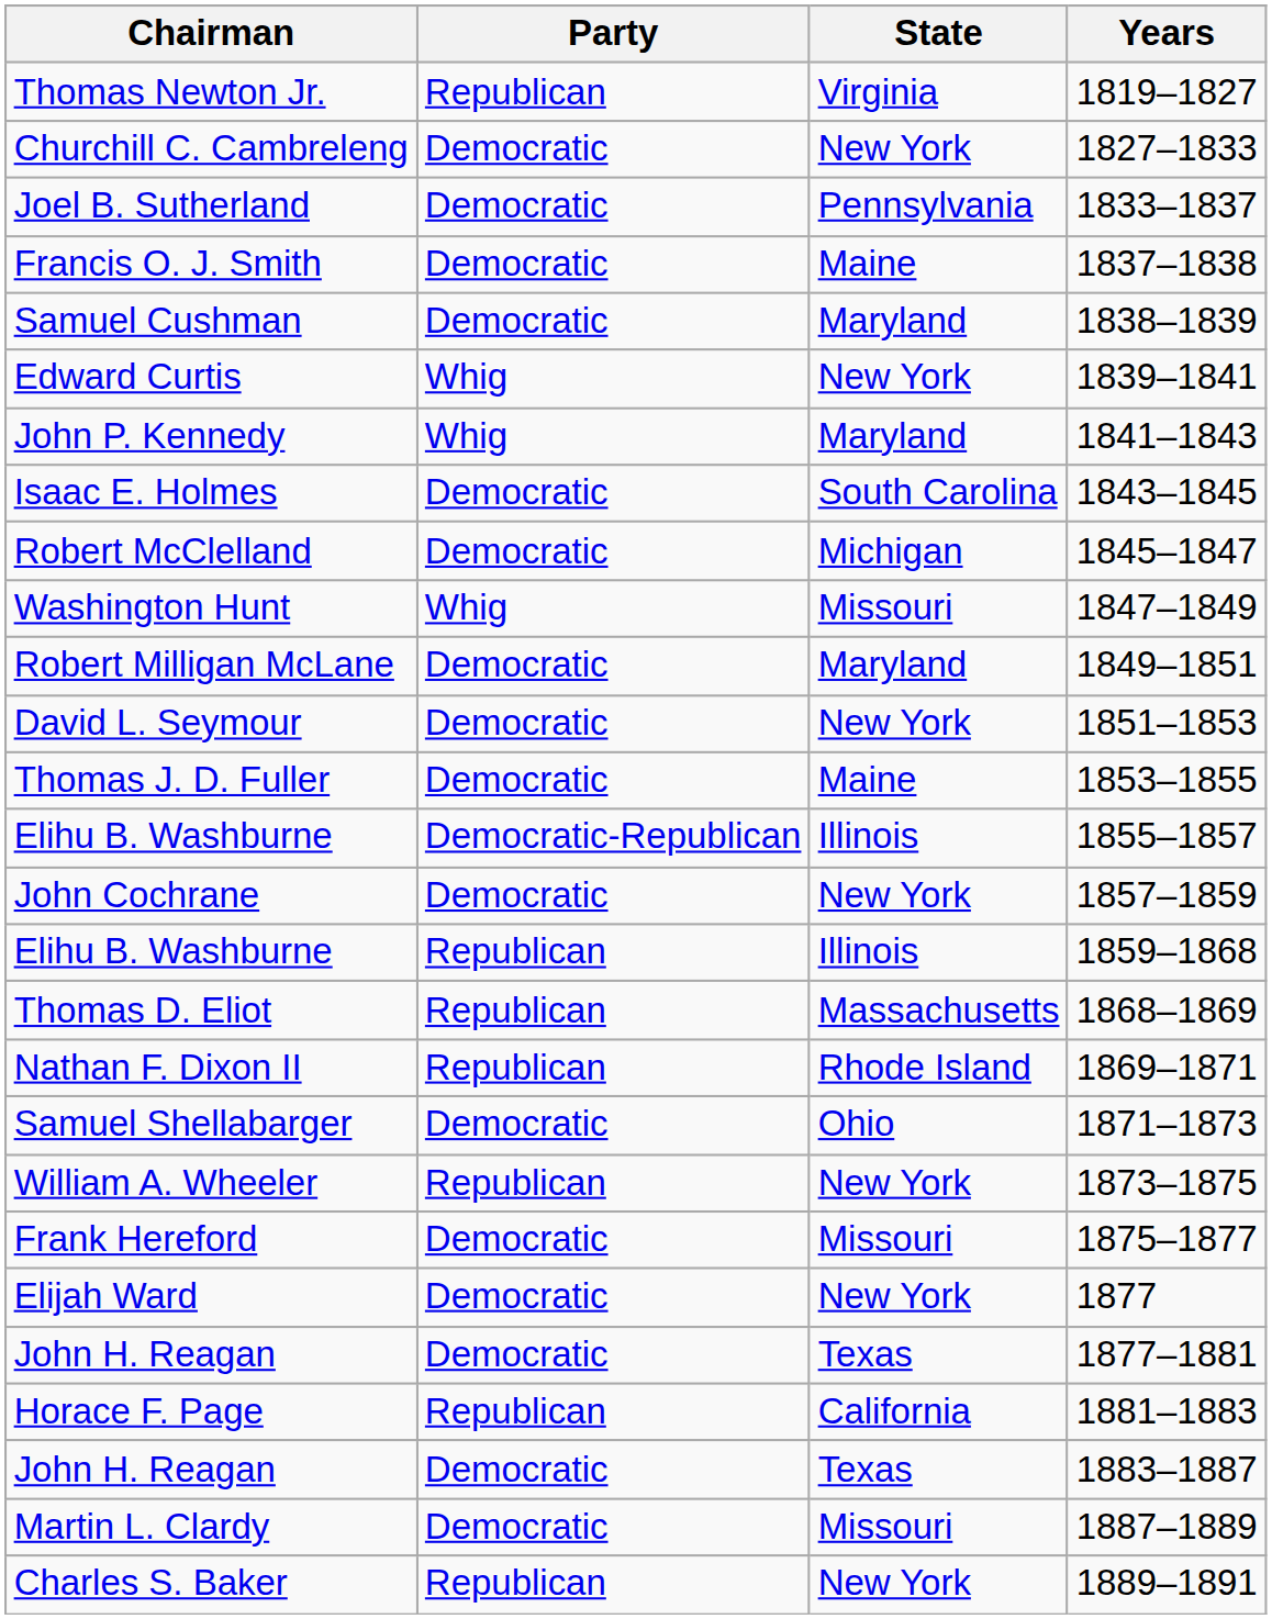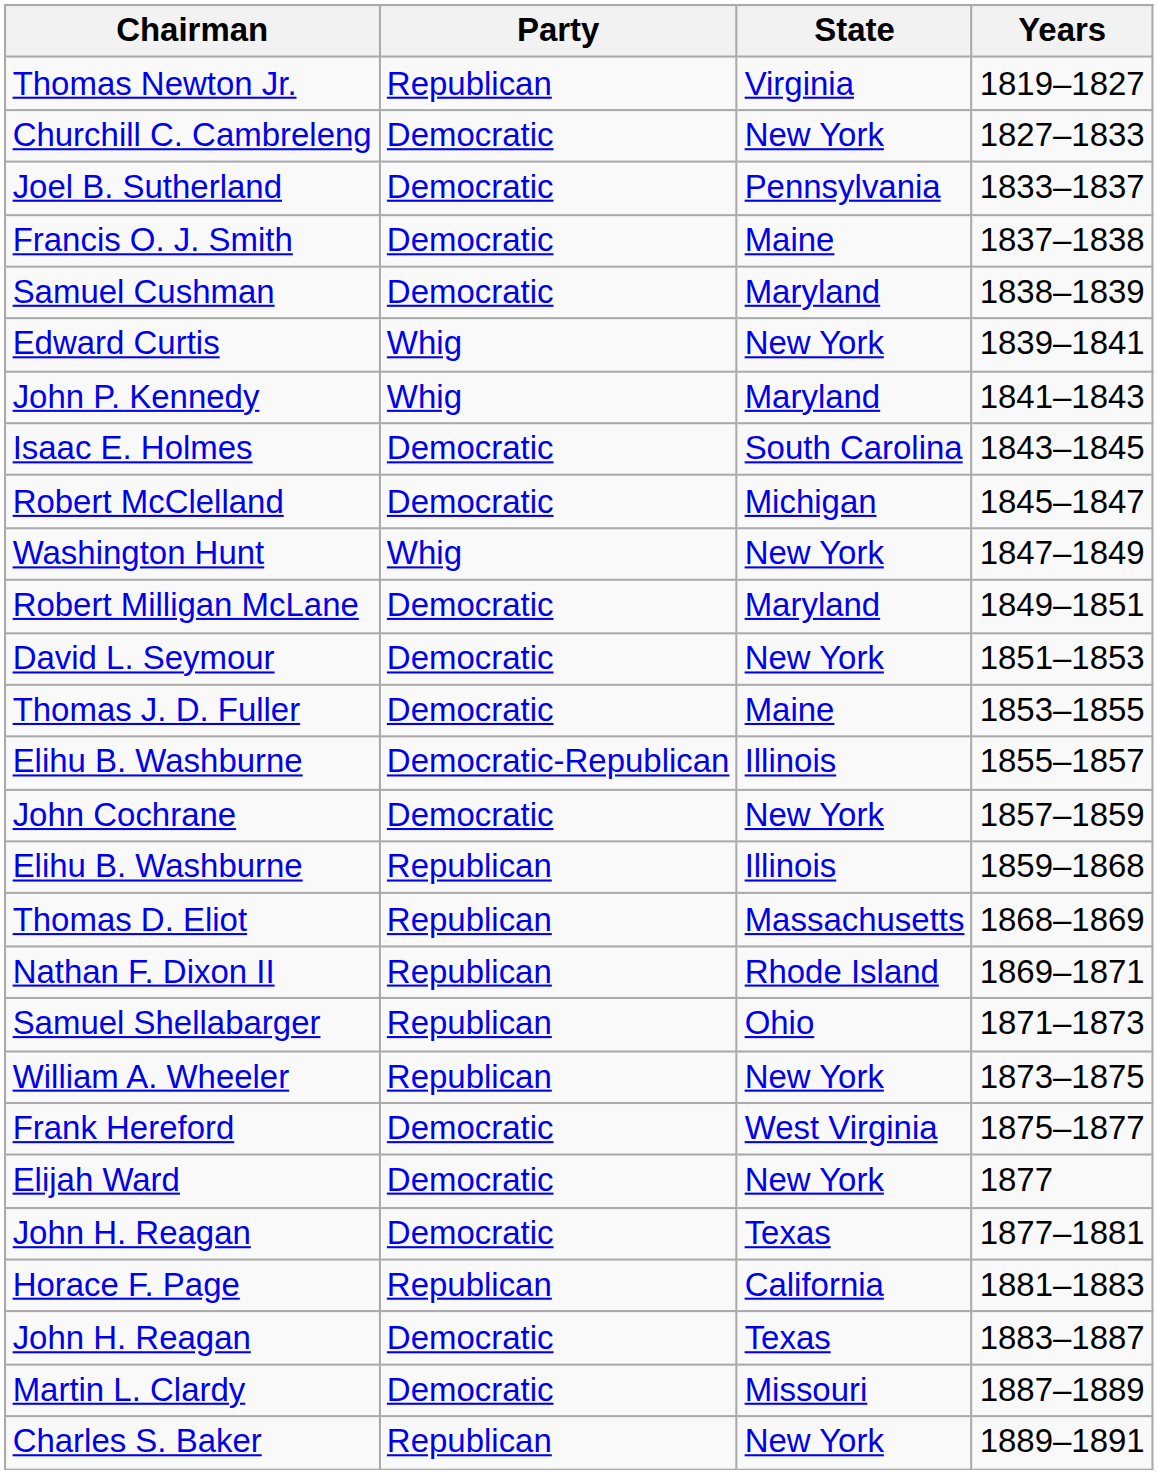 <table class=wikitable>
 <tr>
 <th>Chairman</th>
 <th>Party</th>
 <th>State</th>
 <th>Years</th>
 </tr>
 <tr>
 <td><a href='#'>Thomas Newton Jr.</a></td>
 <td><a href='#'>Republican</a></td>
 <td><a href='#'>Virginia</a></td>
 <td>1819–1827</td>
 </tr>
 <tr>
 <td><a href='#'>Churchill C. Cambreleng</a></td>
 <td><a href='#'>Democratic</a></td>
 <td><a href='#'>New York</a></td>
 <td>1827–1833</td>
 </tr>
 <tr>
 <td><a href='#'>Joel B. Sutherland</a></td>
 <td><a href='#'>Democratic</a></td>
 <td><a href='#'>Pennsylvania</a></td>
 <td>1833–1837</td>
 </tr>
 <tr>
 <td><a href='#'>Francis O. J. Smith</a></td>
 <td><a href='#'>Democratic</a></td>
 <td><a href='#'>Maine</a></td>
 <td>1837–1838</td>
 </tr>
 <tr>
 <td><a href='#'>Samuel Cushman</a></td>
 <td><a href='#'>Democratic</a></td>
 <td><a href='#'>Maryland</a></td>
 <td>1838–1839</td>
 </tr>
 <tr>
 <td><a href='#'>Edward Curtis</a></td>
 <td><a href='#'>Whig</a></td>
 <td><a href='#'>New York</a></td>
 <td>1839–1841</td>
 </tr>
 <tr>
 <td><a href='#'>John P. Kennedy</a></td>
 <td><a href='#'>Whig</a></td>
 <td><a href='#'>Maryland</a></td>
 <td>1841–1843</td>
 </tr>
 <tr>
 <td><a href='#'>Isaac E. Holmes</a></td>
 <td><a href='#'>Democratic</a></td>
 <td><a href='#'>South Carolina</a></td>
 <td>1843–1845</td>
 </tr>
 <tr>
 <td><a href='#'>Robert McClelland</a></td>
 <td><a href='#'>Democratic</a></td>
 <td><a href='#'>Michigan</a></td>
 <td>1845–1847</td>
 </tr>
 <tr>
 <td><a href='#'>Washington Hunt</a></td>
 <td><a href='#'>Whig</a></td>
-<td><a href='#'>Missouri</a></td>
+<td><a href='#'>New York</a></td>
 <td>1847–1849</td>
 </tr>
 <tr>
 <td><a href='#'>Robert Milligan McLane</a></td>
 <td><a href='#'>Democratic</a></td>
 <td><a href='#'>Maryland</a></td>
 <td>1849–1851</td>
 </tr>
 <tr>
 <td><a href='#'>David L. Seymour</a></td>
 <td><a href='#'>Democratic</a></td>
 <td><a href='#'>New York</a></td>
 <td>1851–1853</td>
 </tr>
 <tr>
 <td><a href='#'>Thomas J. D. Fuller</a></td>
 <td><a href='#'>Democratic</a></td>
 <td><a href='#'>Maine</a></td>
 <td>1853–1855</td>
 </tr>
 <tr>
 <td><a href='#'>Elihu B. Washburne</a></td>
 <td><a href='#'>Democratic-Republican</a></td>
 <td><a href='#'>Illinois</a></td>
 <td>1855–1857</td>
 </tr>
 <tr>
 <td><a href='#'>John Cochrane</a></td>
 <td><a href='#'>Democratic</a></td>
 <td><a href='#'>New York</a></td>
 <td>1857–1859</td>
 </tr>
 <tr>
 <td><a href='#'>Elihu B. Washburne</a></td>
 <td><a href='#'>Republican</a></td>
 <td><a href='#'>Illinois</a></td>
 <td>1859–1868</td>
 </tr>
 <tr>
 <td><a href='#'>Thomas D. Eliot</a></td>
 <td><a href='#'>Republican</a></td>
 <td><a href='#'>Massachusetts</a></td>
 <td>1868–1869</td>
 </tr>
 <tr>
 <td><a href='#'>Nathan F. Dixon II</a></td>
 <td><a href='#'>Republican</a></td>
 <td><a href='#'>Rhode Island</a></td>
 <td>1869–1871</td>
 </tr>
 <tr>
 <td><a href='#'>Samuel Shellabarger</a></td>
-<td><a href='#'>Democratic</a></td>
+<td><a href='#'>Republican</a></td>
 <td><a href='#'>Ohio</a></td>
 <td>1871–1873</td>
 </tr>
 <tr>
 <td><a href='#'>William A. Wheeler</a></td>
 <td><a href='#'>Republican</a></td>
 <td><a href='#'>New York</a></td>
 <td>1873–1875</td>
 </tr>
 <tr>
 <td><a href='#'>Frank Hereford</a></td>
 <td><a href='#'>Democratic</a></td>
-<td><a href='#'>Missouri</a></td>
+<td><a href='#'>West Virginia</a></td>
 <td>1875–1877</td>
 </tr>
 <tr>
 <td><a href='#'>Elijah Ward</a></td>
 <td><a href='#'>Democratic</a></td>
 <td><a href='#'>New York</a></td>
 <td>1877</td>
 </tr>
 <tr>
 <td><a href='#'>John H. Reagan</a></td>
 <td><a href='#'>Democratic</a></td>
 <td><a href='#'>Texas</a></td>
 <td>1877–1881</td>
 </tr>
 <tr>
 <td><a href='#'>Horace F. Page</a></td>
 <td><a href='#'>Republican</a></td>
 <td><a href='#'>California</a></td>
 <td>1881–1883</td>
 </tr>
 <tr>
 <td><a href='#'>John H. Reagan</a></td>
 <td><a href='#'>Democratic</a></td>
 <td><a href='#'>Texas</a></td>
 <td>1883–1887</td>
 </tr>
 <tr>
 <td><a href='#'>Martin L. Clardy</a></td>
 <td><a href='#'>Democratic</a></td>
 <td><a href='#'>Missouri</a></td>
 <td>1887–1889</td>
 </tr>
 <tr>
 <td><a href='#'>Charles S. Baker</a></td>
 <td><a href='#'>Republican</a></td>
 <td><a href='#'>New York</a></td>
 <td>1889–1891</td>
 </tr>
 </table>
